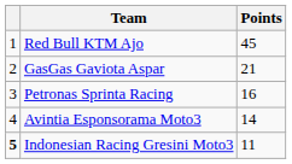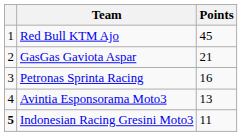 <table class="wikitable" style="font-size: 85%;">
 <tr>
 <th></th>
 <th>Team</th>
 <th>Points</th>
 </tr>
 <tr>
 <td align=center>1</td>
 <td> <a href='#'>Red Bull KTM Ajo</a></td>
 <td align=left>45</td>
 </tr>
 <tr>
 <td align=center>2</td>
 <td> <a href='#'>GasGas Gaviota Aspar</a></td>
 <td align=left>21</td>
 </tr>
 <tr>
 <td align=center>3</td>
 <td> <a href='#'>Petronas Sprinta Racing</a></td>
 <td align=left>16</td>
 </tr>
 <tr>
 <td align=center>4</td>
 <td> <a href='#'>Avintia Esponsorama Moto3</a></td>
-<td align=left>14</td>
+<td align=left>13</td>
 </tr>
 <tr>
 <td align=center><strong>5</strong></td>
 <td> <a href='#'>Indonesian Racing Gresini Moto3</a></td>
 <td align=left>11</td>
 </tr>
 </table>
